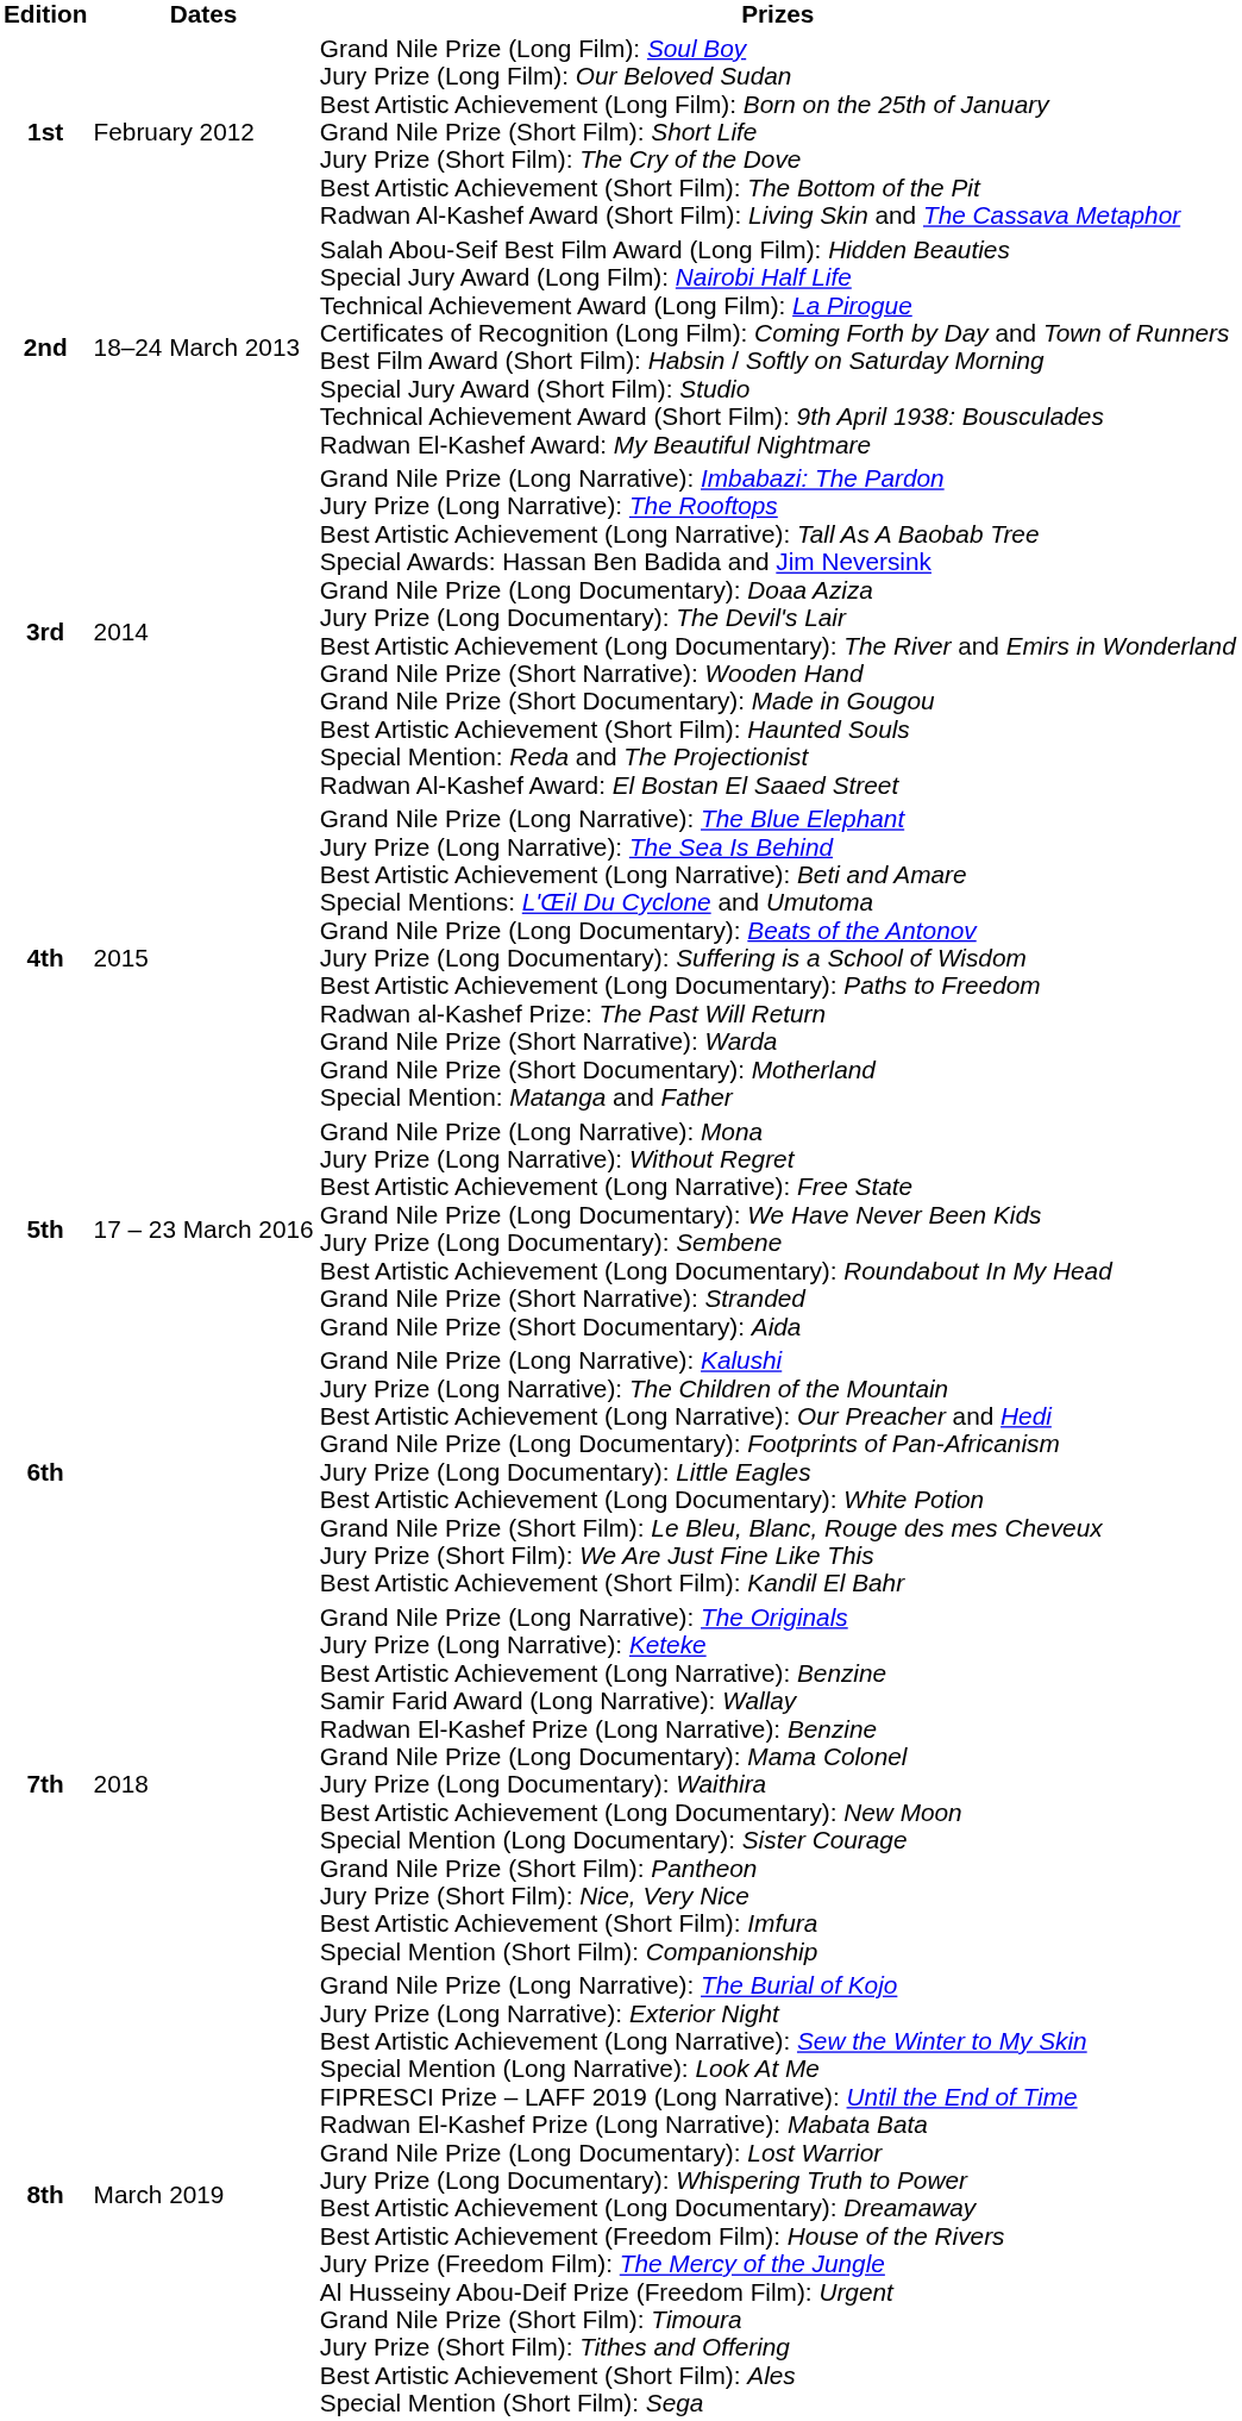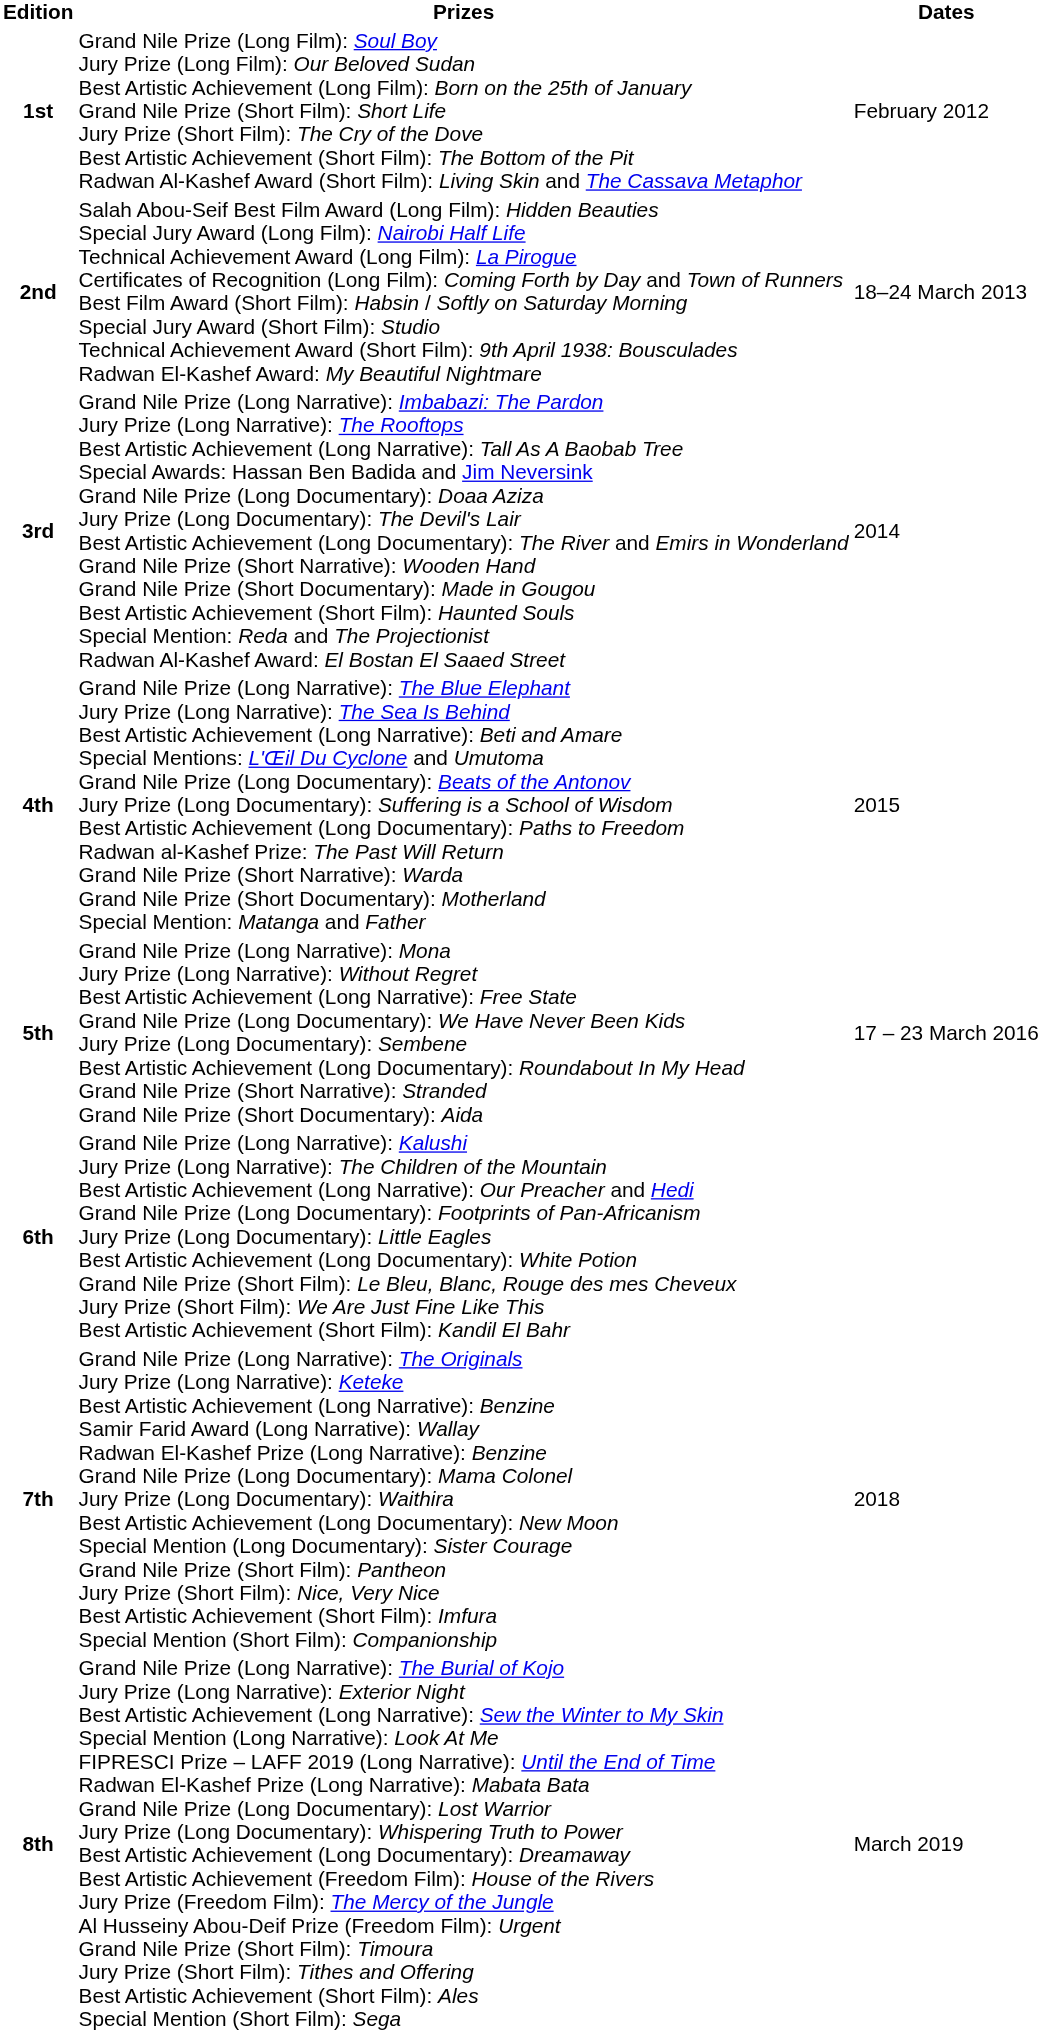 <table>
 <tr>
 <th>Edition</th>
+<th>Prizes</th>
 <th>Dates</th>
-<th>Prizes</th>
 </tr>
 <tr>
 <th>1st</th>
+<td>Grand Nile Prize (Long Film): <em><a href='#'>Soul Boy</a></em><br>Jury Prize (Long Film): <em>Our Beloved Sudan</em><br>Best Artistic Achievement (Long Film): <em>Born on the 25th of January</em><br>Grand Nile Prize (Short Film): <em>Short Life</em><br>Jury Prize (Short Film): <em>The Cry of the Dove</em><br>Best Artistic Achievement (Short Film): <em>The Bottom of the Pit</em><br>Radwan Al-Kashef Award (Short Film): <em>Living Skin</em> and <em><a href='#'>The Cassava Metaphor</a></em></td>
 <td>February 2012</td>
-<td>Grand Nile Prize (Long Film): <em><a href='#'>Soul Boy</a></em><br>Jury Prize (Long Film): <em>Our Beloved Sudan</em><br>Best Artistic Achievement (Long Film): <em>Born on the 25th of January</em><br>Grand Nile Prize (Short Film): <em>Short Life</em><br>Jury Prize (Short Film): <em>The Cry of the Dove</em><br>Best Artistic Achievement (Short Film): <em>The Bottom of the Pit</em><br>Radwan Al-Kashef Award (Short Film): <em>Living Skin</em> and <em><a href='#'>The Cassava Metaphor</a></em></td>
 </tr>
 <tr>
 <th>2nd</th>
+<td>Salah Abou-Seif Best Film Award (Long Film): <em>Hidden Beauties</em><br>Special Jury Award (Long Film): <em><a href='#'>Nairobi Half Life</a></em><br>Technical Achievement Award (Long Film): <em><a href='#'>La Pirogue</a></em><br>Certificates of Recognition (Long Film): <em>Coming Forth by Day</em> and <em>Town of Runners</em><br>Best Film Award (Short Film): <em>Habsin</em> / <em>Softly on Saturday Morning</em><br>Special Jury Award (Short Film): <em>Studio</em><br>Technical Achievement Award (Short Film): <em>9th April 1938: Bousculades</em><br>Radwan El-Kashef Award: <em>My Beautiful Nightmare</em></td>
 <td>18–24 March 2013</td>
-<td>Salah Abou-Seif Best Film Award (Long Film): <em>Hidden Beauties</em><br>Special Jury Award (Long Film): <em><a href='#'>Nairobi Half Life</a></em><br>Technical Achievement Award (Long Film): <em><a href='#'>La Pirogue</a></em><br>Certificates of Recognition (Long Film): <em>Coming Forth by Day</em> and <em>Town of Runners</em><br>Best Film Award (Short Film): <em>Habsin</em> / <em>Softly on Saturday Morning</em><br>Special Jury Award (Short Film): <em>Studio</em><br>Technical Achievement Award (Short Film): <em>9th April 1938: Bousculades</em><br>Radwan El-Kashef Award: <em>My Beautiful Nightmare</em></td>
 </tr>
 <tr>
 <th>3rd</th>
+<td>Grand Nile Prize (Long Narrative): <em><a href='#'>Imbabazi: The Pardon</a></em><br>Jury Prize (Long Narrative): <em><a href='#'>The Rooftops</a></em><br>Best Artistic Achievement (Long Narrative): <em>Tall As A Baobab Tree</em><br>Special Awards: Hassan Ben Badida and <a href='#'>Jim Neversink</a><br>Grand Nile Prize (Long Documentary): <em>Doaa Aziza</em><br>Jury Prize (Long Documentary): <em>The Devil's Lair</em><br>Best Artistic Achievement (Long Documentary): <em>The River</em> and <em>Emirs in Wonderland</em><br>Grand Nile Prize (Short Narrative): <em>Wooden Hand</em><br>Grand Nile Prize (Short Documentary): <em>Made in Gougou</em><br>Best Artistic Achievement (Short Film): <em>Haunted Souls</em><br>Special Mention: <em>Reda</em> and <em>The Projectionist</em><br>Radwan Al-Kashef Award: <em>El Bostan El Saaed Street</em></td>
 <td>2014</td>
-<td>Grand Nile Prize (Long Narrative): <em><a href='#'>Imbabazi: The Pardon</a></em><br>Jury Prize (Long Narrative): <em><a href='#'>The Rooftops</a></em><br>Best Artistic Achievement (Long Narrative): <em>Tall As A Baobab Tree</em><br>Special Awards: Hassan Ben Badida and <a href='#'>Jim Neversink</a><br>Grand Nile Prize (Long Documentary): <em>Doaa Aziza</em><br>Jury Prize (Long Documentary): <em>The Devil's Lair</em><br>Best Artistic Achievement (Long Documentary): <em>The River</em> and <em>Emirs in Wonderland</em><br>Grand Nile Prize (Short Narrative): <em>Wooden Hand</em><br>Grand Nile Prize (Short Documentary): <em>Made in Gougou</em><br>Best Artistic Achievement (Short Film): <em>Haunted Souls</em><br>Special Mention: <em>Reda</em> and <em>The Projectionist</em><br>Radwan Al-Kashef Award: <em>El Bostan El Saaed Street</em></td>
 </tr>
 <tr>
 <th>4th</th>
+<td>Grand Nile Prize (Long Narrative): <em><a href='#'>The Blue Elephant</a></em><br>Jury Prize (Long Narrative): <em><a href='#'>The Sea Is Behind</a></em><br>Best Artistic Achievement (Long Narrative): <em>Beti and Amare</em><br>Special Mentions: <em><a href='#'>L'Œil Du Cyclone</a></em> and <em>Umutoma</em><br>Grand Nile Prize (Long Documentary): <em><a href='#'>Beats of the Antonov</a></em><br>Jury Prize (Long Documentary): <em>Suffering is a School of Wisdom</em><br>Best Artistic Achievement (Long Documentary): <em>Paths to Freedom</em><br>Radwan al-Kashef Prize: <em>The Past Will Return</em><br>Grand Nile Prize (Short Narrative): <em>Warda</em><br>Grand Nile Prize (Short Documentary): <em>Motherland</em><br>Special Mention: <em>Matanga</em> and <em>Father</em></td>
 <td>2015</td>
-<td>Grand Nile Prize (Long Narrative): <em><a href='#'>The Blue Elephant</a></em><br>Jury Prize (Long Narrative): <em><a href='#'>The Sea Is Behind</a></em><br>Best Artistic Achievement (Long Narrative): <em>Beti and Amare</em><br>Special Mentions: <em><a href='#'>L'Œil Du Cyclone</a></em> and <em>Umutoma</em><br>Grand Nile Prize (Long Documentary): <em><a href='#'>Beats of the Antonov</a></em><br>Jury Prize (Long Documentary): <em>Suffering is a School of Wisdom</em><br>Best Artistic Achievement (Long Documentary): <em>Paths to Freedom</em><br>Radwan al-Kashef Prize: <em>The Past Will Return</em><br>Grand Nile Prize (Short Narrative): <em>Warda</em><br>Grand Nile Prize (Short Documentary): <em>Motherland</em><br>Special Mention: <em>Matanga</em> and <em>Father</em></td>
 </tr>
 <tr>
 <th>5th</th>
+<td>Grand Nile Prize (Long Narrative): <em>Mona</em><br>Jury Prize (Long Narrative): <em>Without Regret</em><br>Best Artistic Achievement (Long Narrative): <em>Free State</em><br>Grand Nile Prize (Long Documentary): <em>We Have Never Been Kids</em><br>Jury Prize (Long Documentary): <em>Sembene</em><br>Best Artistic Achievement (Long Documentary): <em>Roundabout In My Head</em><br>Grand Nile Prize (Short Narrative): <em>Stranded</em><br>Grand Nile Prize (Short Documentary): <em>Aida</em></td>
 <td>17 – 23 March 2016</td>
-<td>Grand Nile Prize (Long Narrative): <em>Mona</em><br>Jury Prize (Long Narrative): <em>Without Regret</em><br>Best Artistic Achievement (Long Narrative): <em>Free State</em><br>Grand Nile Prize (Long Documentary): <em>We Have Never Been Kids</em><br>Jury Prize (Long Documentary): <em>Sembene</em><br>Best Artistic Achievement (Long Documentary): <em>Roundabout In My Head</em><br>Grand Nile Prize (Short Narrative): <em>Stranded</em><br>Grand Nile Prize (Short Documentary): <em>Aida</em></td>
 </tr>
 <tr>
 <th>6th</th>
+<td>Grand Nile Prize (Long Narrative): <em><a href='#'>Kalushi</a></em><br>Jury Prize (Long Narrative): <em>The Children of the Mountain</em><br>Best Artistic Achievement (Long Narrative): <em>Our Preacher</em> and <em><a href='#'>Hedi</a></em><br>Grand Nile Prize (Long Documentary): <em>Footprints of Pan-Africanism</em><br>Jury Prize (Long Documentary): <em>Little Eagles</em><br>Best Artistic Achievement (Long Documentary): <em>White Potion</em><br>Grand Nile Prize (Short Film): <em>Le Bleu, Blanc, Rouge des mes Cheveux</em><br>Jury Prize (Short Film): <em>We Are Just Fine Like This</em><br>Best Artistic Achievement (Short Film): <em>Kandil El Bahr</em></td>
 <td></td>
-<td>Grand Nile Prize (Long Narrative): <em><a href='#'>Kalushi</a></em><br>Jury Prize (Long Narrative): <em>The Children of the Mountain</em><br>Best Artistic Achievement (Long Narrative): <em>Our Preacher</em> and <em><a href='#'>Hedi</a></em><br>Grand Nile Prize (Long Documentary): <em>Footprints of Pan-Africanism</em><br>Jury Prize (Long Documentary): <em>Little Eagles</em><br>Best Artistic Achievement (Long Documentary): <em>White Potion</em><br>Grand Nile Prize (Short Film): <em>Le Bleu, Blanc, Rouge des mes Cheveux</em><br>Jury Prize (Short Film): <em>We Are Just Fine Like This</em><br>Best Artistic Achievement (Short Film): <em>Kandil El Bahr</em></td>
 </tr>
 <tr>
 <th>7th</th>
+<td>Grand Nile Prize (Long Narrative): <em><a href='#'>The Originals</a></em><br>Jury Prize (Long Narrative): <em><a href='#'>Keteke</a></em><br>Best Artistic Achievement (Long Narrative): <em>Benzine</em><br>Samir Farid Award (Long Narrative): <em>Wallay</em><br>Radwan El-Kashef Prize (Long Narrative): <em>Benzine</em><br>Grand Nile Prize (Long Documentary): <em>Mama Colonel</em><br>Jury Prize (Long Documentary): <em>Waithira</em><br>Best Artistic Achievement (Long Documentary): <em>New Moon</em><br>Special Mention (Long Documentary): <em>Sister Courage</em><br>Grand Nile Prize (Short Film): <em>Pantheon</em><br>Jury Prize (Short Film): <em>Nice, Very Nice</em><br>Best Artistic Achievement (Short Film): <em>Imfura</em><br>Special Mention (Short Film): <em>Companionship</em></td>
 <td>2018</td>
-<td>Grand Nile Prize (Long Narrative): <em><a href='#'>The Originals</a></em><br>Jury Prize (Long Narrative): <em><a href='#'>Keteke</a></em><br>Best Artistic Achievement (Long Narrative): <em>Benzine</em><br>Samir Farid Award (Long Narrative): <em>Wallay</em><br>Radwan El-Kashef Prize (Long Narrative): <em>Benzine</em><br>Grand Nile Prize (Long Documentary): <em>Mama Colonel</em><br>Jury Prize (Long Documentary): <em>Waithira</em><br>Best Artistic Achievement (Long Documentary): <em>New Moon</em><br>Special Mention (Long Documentary): <em>Sister Courage</em><br>Grand Nile Prize (Short Film): <em>Pantheon</em><br>Jury Prize (Short Film): <em>Nice, Very Nice</em><br>Best Artistic Achievement (Short Film): <em>Imfura</em><br>Special Mention (Short Film): <em>Companionship</em></td>
 </tr>
 <tr>
 <th>8th</th>
+<td>Grand Nile Prize (Long Narrative): <em><a href='#'>The Burial of Kojo</a></em><br>Jury Prize (Long Narrative): <em>Exterior Night</em><br>Best Artistic Achievement (Long Narrative): <em><a href='#'>Sew the Winter to My Skin</a></em><br>Special Mention (Long Narrative): <em>Look At Me</em><br>FIPRESCI Prize – LAFF 2019 (Long Narrative): <em><a href='#'>Until the End of Time</a></em><br>Radwan El-Kashef Prize (Long Narrative): <em>Mabata Bata</em><br>Grand Nile Prize (Long Documentary): <em>Lost Warrior</em><br>Jury Prize (Long Documentary): <em>Whispering Truth to Power</em><br>Best Artistic Achievement (Long Documentary): <em>Dreamaway</em><br>Best Artistic Achievement (Freedom Film): <em>House of the Rivers</em><br>Jury Prize (Freedom Film): <em><a href='#'>The Mercy of the Jungle</a></em><br>Al Husseiny Abou-Deif Prize (Freedom Film): <em>Urgent</em><br>Grand Nile Prize (Short Film): <em>Timoura</em><br>Jury Prize (Short Film): <em>Tithes and Offering</em><br>Best Artistic Achievement (Short Film): <em>Ales</em><br>Special Mention (Short Film): <em>Sega</em></td>
 <td>March 2019</td>
-<td>Grand Nile Prize (Long Narrative): <em><a href='#'>The Burial of Kojo</a></em><br>Jury Prize (Long Narrative): <em>Exterior Night</em><br>Best Artistic Achievement (Long Narrative): <em><a href='#'>Sew the Winter to My Skin</a></em><br>Special Mention (Long Narrative): <em>Look At Me</em><br>FIPRESCI Prize – LAFF 2019 (Long Narrative): <em><a href='#'>Until the End of Time</a></em><br>Radwan El-Kashef Prize (Long Narrative): <em>Mabata Bata</em><br>Grand Nile Prize (Long Documentary): <em>Lost Warrior</em><br>Jury Prize (Long Documentary): <em>Whispering Truth to Power</em><br>Best Artistic Achievement (Long Documentary): <em>Dreamaway</em><br>Best Artistic Achievement (Freedom Film): <em>House of the Rivers</em><br>Jury Prize (Freedom Film): <em><a href='#'>The Mercy of the Jungle</a></em><br>Al Husseiny Abou-Deif Prize (Freedom Film): <em>Urgent</em><br>Grand Nile Prize (Short Film): <em>Timoura</em><br>Jury Prize (Short Film): <em>Tithes and Offering</em><br>Best Artistic Achievement (Short Film): <em>Ales</em><br>Special Mention (Short Film): <em>Sega</em></td>
 </tr>
 </table>
